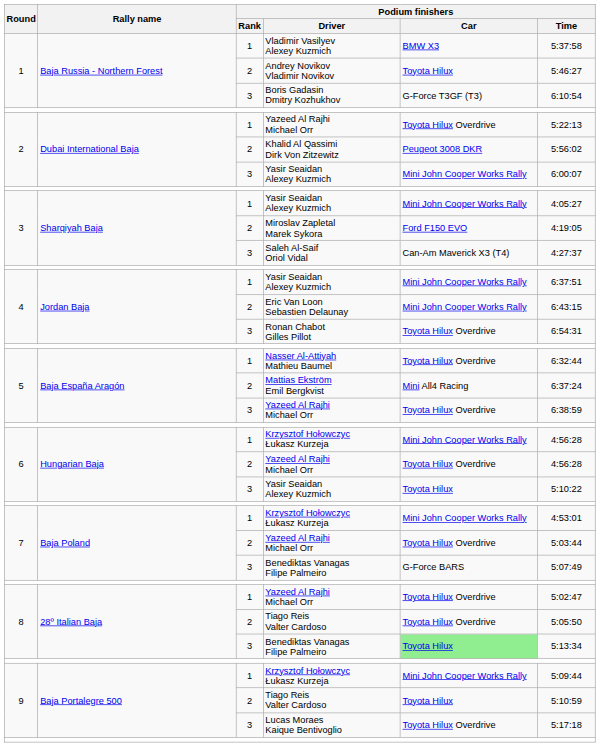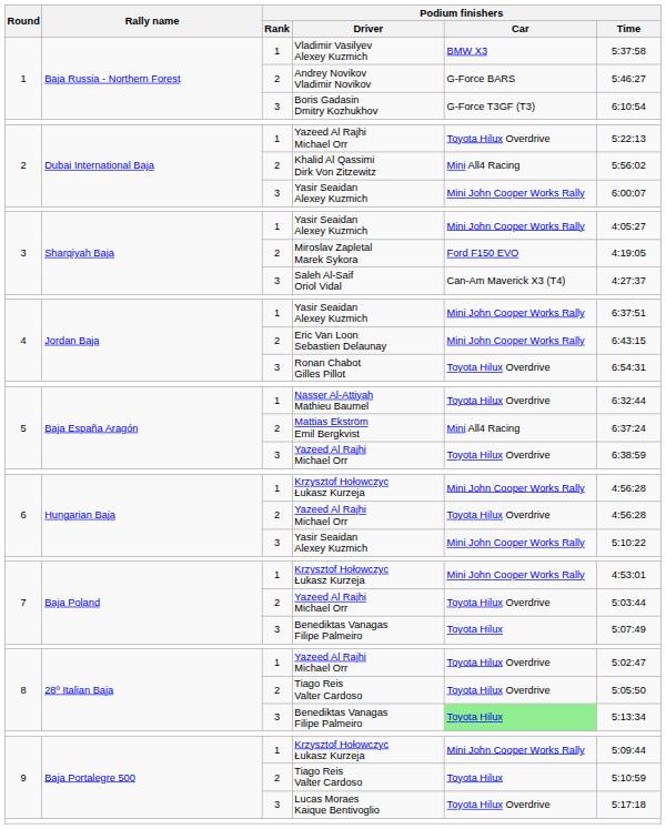 <table class="wikitable" style="font-size:85%;">
 <tr>
 <th rowspan=2>Round</th>
 <th style="width:22em" rowspan=2>Rally name</th>
 <th colspan=4>Podium finishers</th>
 </tr>
 <tr>
 <th>Rank</th>
 <th style="width:15em">Driver</th>
 <th style="width:15em">Car</th>
 <th style="width:6em">Time</th>
 </tr>
 <tr>
 <td rowspan=3 align=center>1</td>
 <td rowspan=3> <a href='#'>Baja Russia - Northern Forest</a></td>
 <td align=center>1</td>
 <td> Vladimir Vasilyev <br> Alexey Kuzmich</td>
 <td><a href='#'>BMW X3</a></td>
 <td align=center>5:37:58</td>
 </tr>
 <tr>
 <td align=center>2</td>
 <td> Andrey Novikov <br> Vladimir Novikov</td>
-<td><a href='#'>Toyota Hilux</a></td>
+<td>G-Force BARS</td>
 <td align=center>5:46:27</td>
 </tr>
 <tr>
 <td align=center>3</td>
 <td> Boris Gadasin <br> Dmitry Kozhukhov</td>
 <td>G-Force T3GF (T3)</td>
 <td align=center>6:10:54</td>
 </tr>
 <tr style="background:white;">
 <td colspan=6></td>
 </tr>
 <tr>
 <td rowspan=3 align=center>2</td>
 <td rowspan=3> <a href='#'>Dubai International Baja</a></td>
 <td align=center>1</td>
 <td> Yazeed Al Rajhi <br> Michael Orr</td>
 <td><a href='#'>Toyota Hilux</a> Overdrive</td>
 <td align=center>5:22:13</td>
 </tr>
 <tr>
 <td align=center>2</td>
 <td> Khalid Al Qassimi <br> Dirk Von Zitzewitz</td>
-<td><a href='#'>Peugeot 3008 DKR</a></td>
+<td><a href='#'>Mini</a> All4 Racing</td>
 <td align=center>5:56:02</td>
 </tr>
 <tr>
 <td align=center>3</td>
 <td> Yasir Seaidan <br> Alexey Kuzmich</td>
 <td><a href='#'>Mini John Cooper Works Rally</a></td>
 <td align=center>6:00:07</td>
 </tr>
 <tr style="background:white;">
 <td colspan=6></td>
 </tr>
 <tr>
 <td rowspan=3 align=center>3</td>
 <td rowspan=3> <a href='#'>Sharqiyah Baja</a></td>
 <td align=center>1</td>
 <td> Yasir Seaidan <br> Alexey Kuzmich</td>
 <td><a href='#'>Mini John Cooper Works Rally</a></td>
 <td align=center>4:05:27</td>
 </tr>
 <tr>
 <td align=center>2</td>
 <td> Miroslav Zapletal<br> Marek Sykora</td>
 <td><a href='#'>Ford F150 EVO</a></td>
 <td align=center>4:19:05</td>
 </tr>
 <tr>
 <td align=center>3</td>
 <td> Saleh Al-Saif<br> Oriol Vidal</td>
 <td>Can-Am Maverick X3 (T4)</td>
 <td align=center>4:27:37</td>
 </tr>
 <tr style="background:white;">
 <td colspan=6></td>
 </tr>
 <tr>
 <td rowspan=3 align=center>4</td>
 <td rowspan=3> <a href='#'>Jordan Baja</a></td>
 <td align=center>1</td>
 <td> Yasir Seaidan <br> Alexey Kuzmich</td>
 <td><a href='#'>Mini John Cooper Works Rally</a></td>
 <td align=center>6:37:51</td>
 </tr>
 <tr>
 <td align=center>2</td>
 <td> Eric Van Loon <br> Sebastien Delaunay</td>
 <td><a href='#'>Mini John Cooper Works Rally</a></td>
 <td align=center>6:43:15</td>
 </tr>
 <tr>
 <td align=center>3</td>
 <td> Ronan Chabot <br> Gilles Pillot</td>
 <td><a href='#'>Toyota Hilux</a> Overdrive</td>
 <td align=center>6:54:31</td>
 </tr>
 <tr style="background:white;">
 <td colspan=6></td>
 </tr>
 <tr>
 <td rowspan=3 align=center>5</td>
 <td rowspan=3> <a href='#'>Baja España Aragón</a></td>
 <td align=center>1</td>
 <td> <a href='#'>Nasser Al-Attiyah</a> <br> Mathieu Baumel</td>
 <td><a href='#'>Toyota Hilux</a> Overdrive</td>
 <td align=center>6:32:44</td>
 </tr>
 <tr>
 <td align=center>2</td>
 <td> <a href='#'>Mattias Ekström</a> <br> Emil Bergkvist</td>
 <td><a href='#'>Mini</a> All4 Racing</td>
 <td align=center>6:37:24</td>
 </tr>
 <tr>
 <td align=center>3</td>
 <td> <a href='#'>Yazeed Al Rajhi</a> <br> Michael Orr</td>
 <td><a href='#'>Toyota Hilux</a> Overdrive</td>
 <td align=center>6:38:59</td>
 </tr>
 <tr style="background:white;">
 <td colspan=6></td>
 </tr>
 <tr>
 <td rowspan=3 align=center>6</td>
 <td rowspan=3> <a href='#'>Hungarian Baja</a></td>
 <td align=center>1</td>
 <td> <a href='#'>Krzysztof Hołowczyc</a><br> Łukasz Kurzeja</td>
 <td><a href='#'>Mini John Cooper Works Rally</a></td>
 <td align=center>4:56:28</td>
 </tr>
 <tr>
 <td align=center>2</td>
 <td> <a href='#'>Yazeed Al Rajhi</a> <br> Michael Orr</td>
 <td><a href='#'>Toyota Hilux</a> Overdrive</td>
 <td align=center>4:56:28</td>
 </tr>
 <tr>
 <td align=center>3</td>
 <td> Yasir Seaidan <br> Alexey Kuzmich</td>
-<td><a href='#'>Toyota Hilux</a></td>
+<td><a href='#'>Mini John Cooper Works Rally</a></td>
 <td align=center>5:10:22</td>
 </tr>
 <tr style="background:white;">
 <td colspan=6></td>
 </tr>
 <tr>
 <td rowspan=3 align=center>7</td>
 <td rowspan=3> <a href='#'>Baja Poland</a></td>
 <td align=center>1</td>
 <td> <a href='#'>Krzysztof Hołowczyc</a><br> Łukasz Kurzeja</td>
 <td><a href='#'>Mini John Cooper Works Rally</a></td>
 <td align=center>4:53:01</td>
 </tr>
 <tr>
 <td align=center>2</td>
 <td> <a href='#'>Yazeed Al Rajhi</a> <br> Michael Orr</td>
 <td><a href='#'>Toyota Hilux</a> Overdrive</td>
 <td align=center>5:03:44</td>
 </tr>
 <tr>
 <td align=center>3</td>
 <td> Benediktas Vanagas<br> Filipe Palmeiro</td>
-<td>G-Force BARS</td>
+<td><a href='#'>Toyota Hilux</a></td>
 <td align=center>5:07:49</td>
 </tr>
 <tr style="background:white;">
 <td colspan=6></td>
 </tr>
 <tr>
 <td rowspan=3 align=center>8</td>
 <td rowspan=3> <a href='#'>28º Italian Baja</a></td>
 <td align=center>1</td>
 <td> <a href='#'>Yazeed Al Rajhi</a> <br> Michael Orr</td>
 <td><a href='#'>Toyota Hilux</a> Overdrive</td>
 <td align=center>5:02:47</td>
 </tr>
 <tr>
 <td align=center>2</td>
 <td> Tiago Reis<br> Valter Cardoso</td>
 <td><a href='#'>Toyota Hilux</a> Overdrive</td>
 <td align=center>5:05:50</td>
 </tr>
 <tr>
 <td align=center>3</td>
 <td> Benediktas Vanagas<br> Filipe Palmeiro</td>
 <td style="background: lightgreen;"><a href='#'>Toyota Hilux</a></td>
 <td align=center>5:13:34</td>
 </tr>
 <tr style="background:white;">
 <td colspan=6></td>
 </tr>
 <tr>
 <td rowspan=3 align=center>9</td>
 <td rowspan=3> <a href='#'>Baja Portalegre 500</a></td>
 <td align=center>1</td>
 <td> <a href='#'>Krzysztof Hołowczyc</a><br> Łukasz Kurzeja</td>
 <td><a href='#'>Mini John Cooper Works Rally</a></td>
 <td align=center>5:09:44</td>
 </tr>
 <tr>
 <td align=center>2</td>
 <td> Tiago Reis<br> Valter Cardoso</td>
 <td><a href='#'>Toyota Hilux</a></td>
 <td align=center>5:10:59</td>
 </tr>
 <tr>
 <td align=center>3</td>
 <td> Lucas Moraes<br> Kaique Bentivoglio</td>
 <td><a href='#'>Toyota Hilux</a> Overdrive</td>
 <td align=center>5:17:18</td>
 </tr>
 <tr style="background:white;">
 <td colspan=6></td>
 </tr>
 </table>
